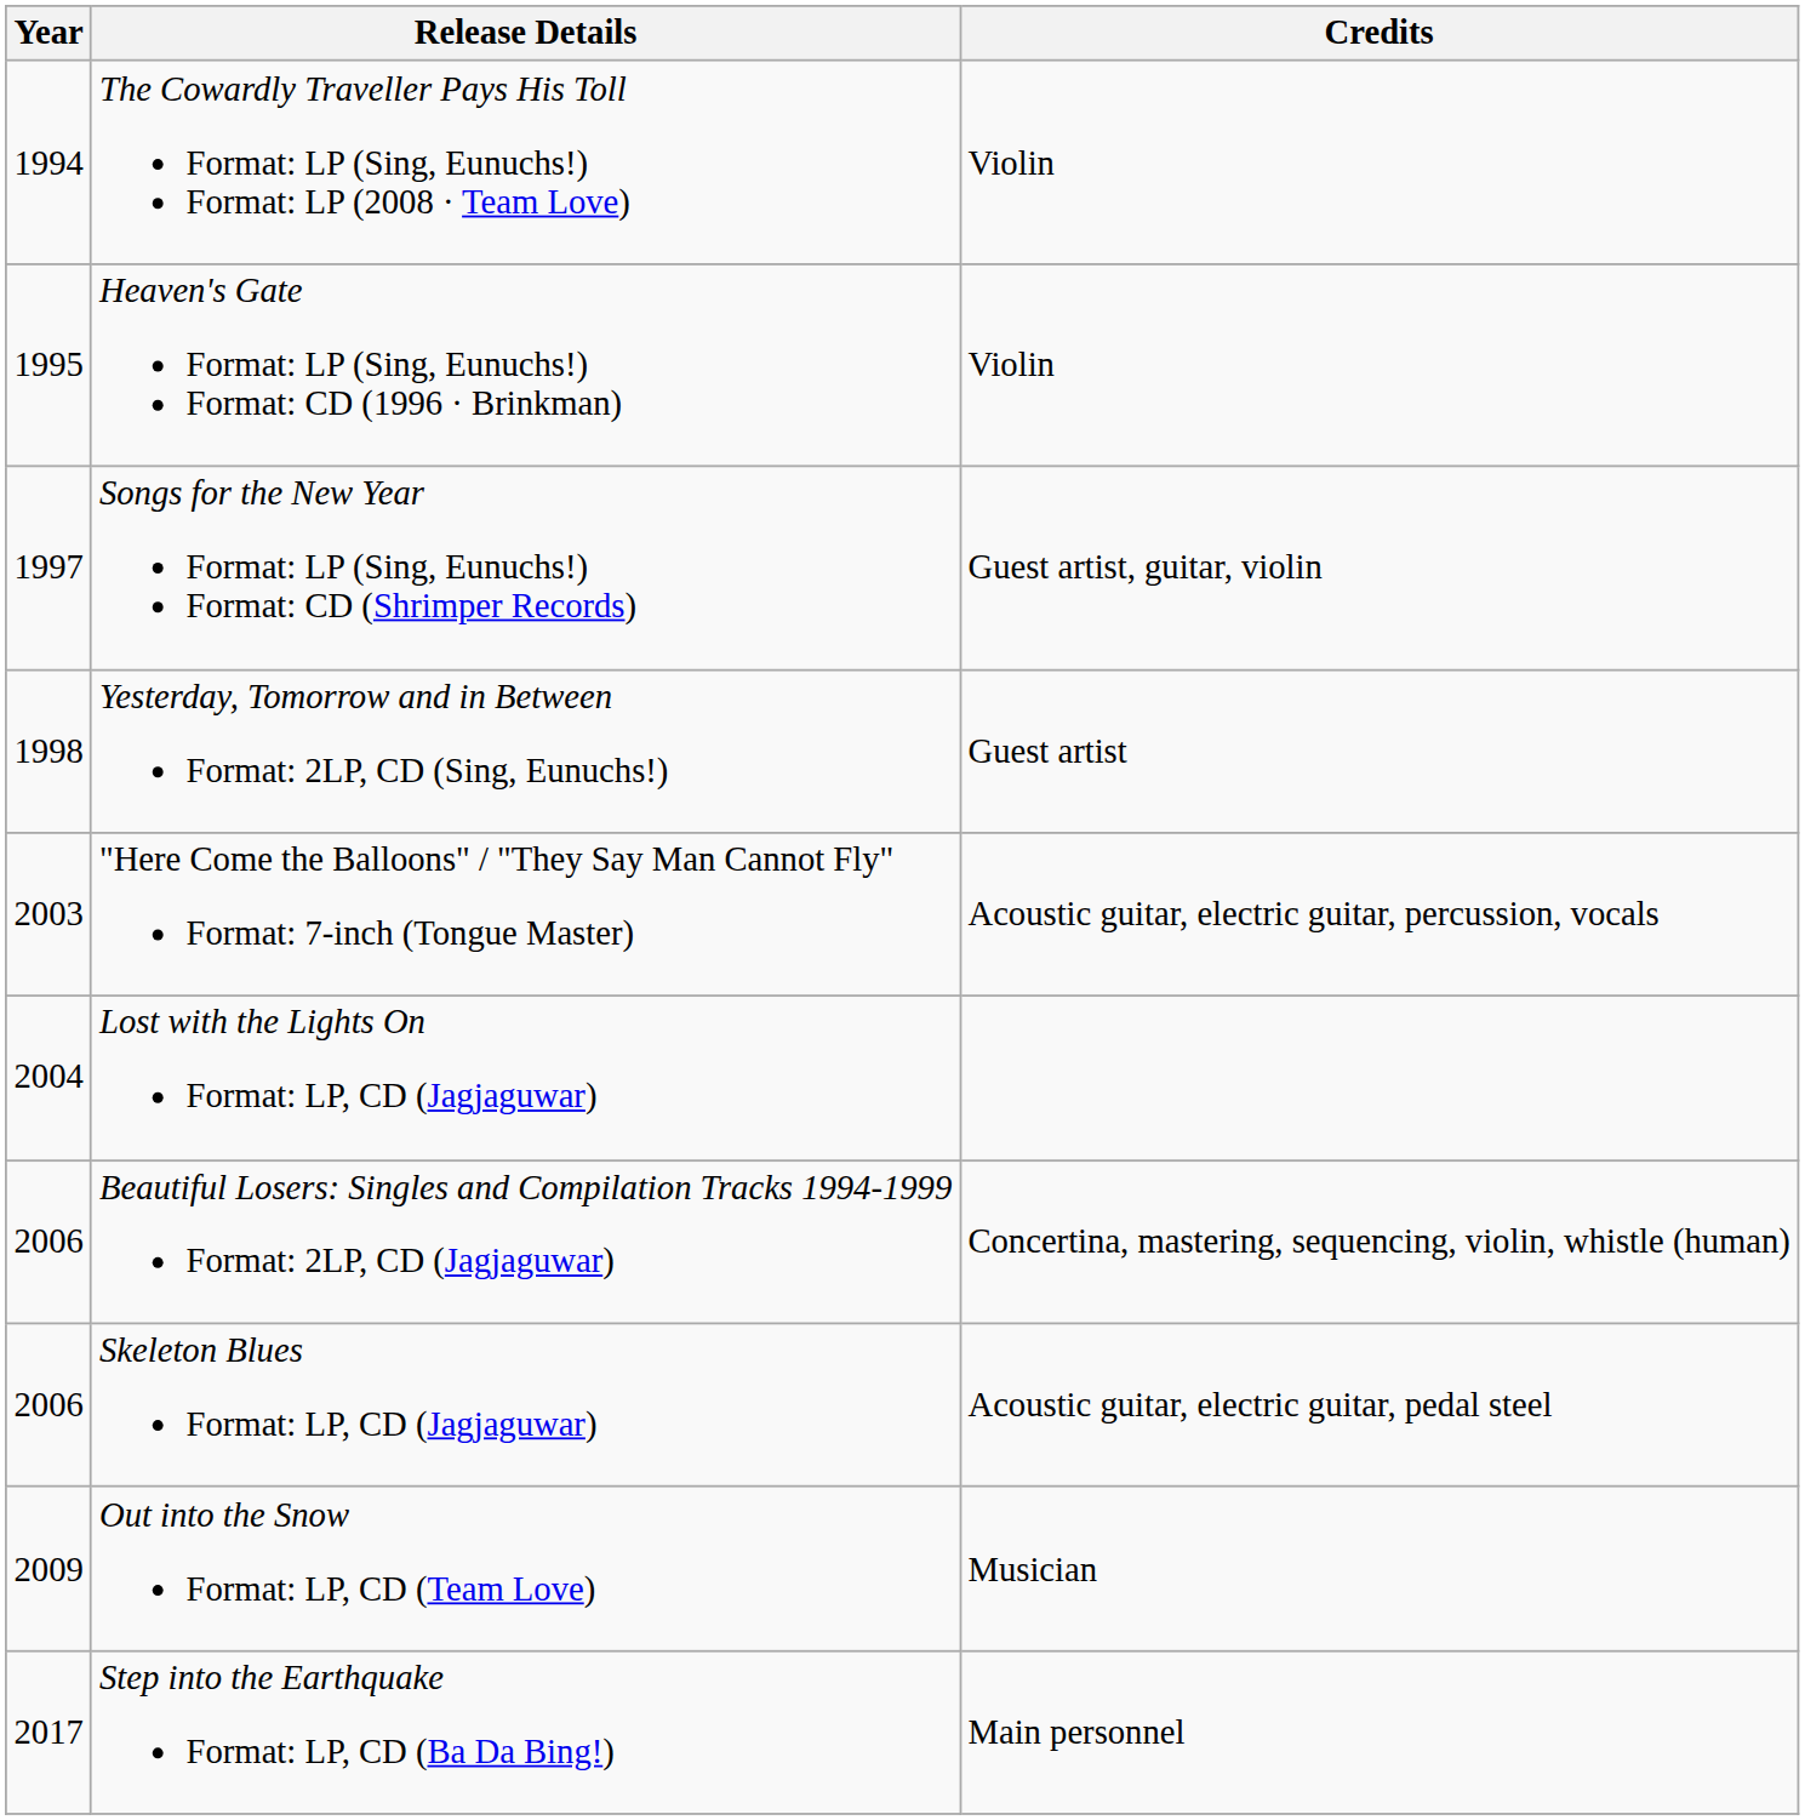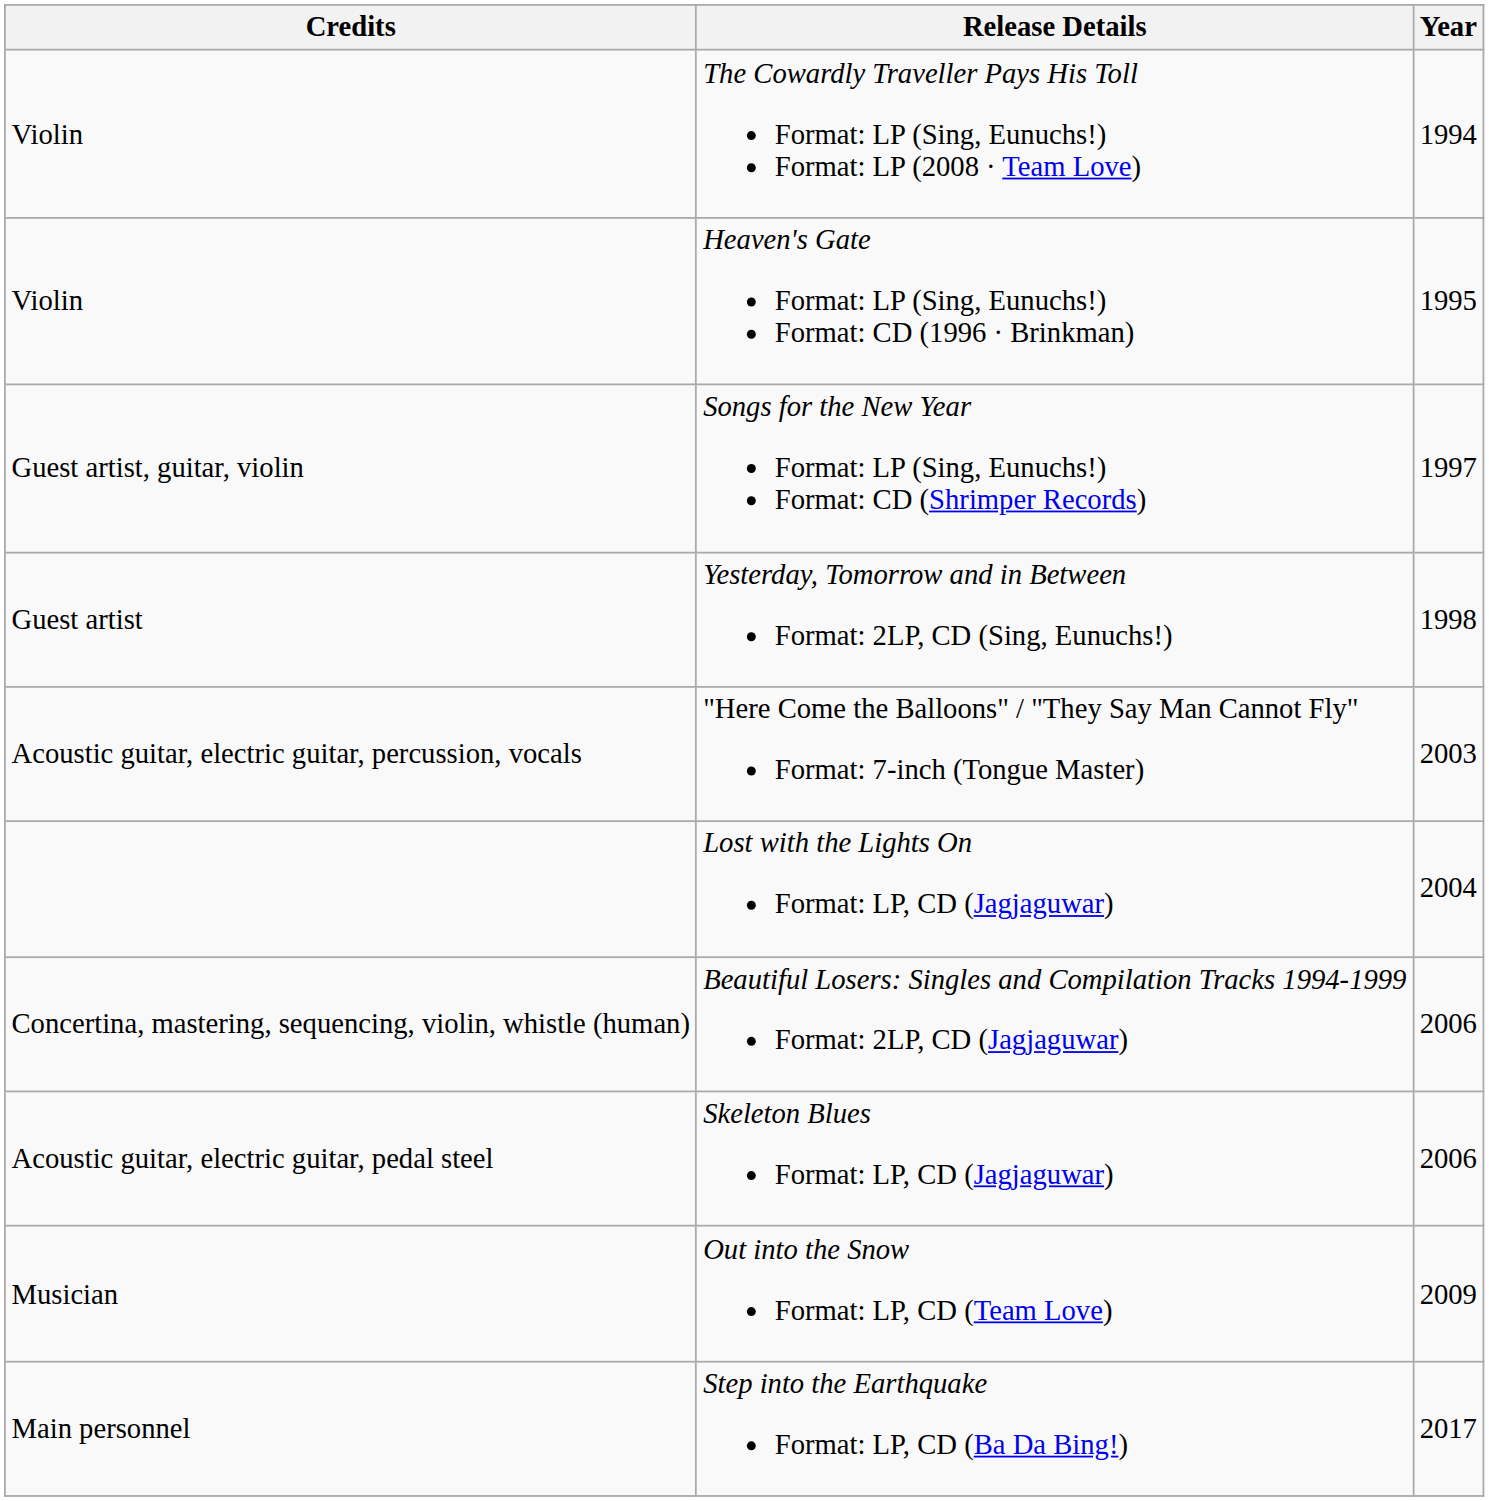 <table class="wikitable">
 <tr>
+<th>Credits</th>
+<th>Release Details</th>
 <th>Year</th>
-<th>Release Details</th>
-<th>Credits</th>
 </tr>
 <tr>
+<td>Violin</td>
+<td><em>The Cowardly Traveller Pays His Toll</em><br><ul><li>Format: LP (Sing, Eunuchs!)</li><li>Format: LP (2008 · <a href='#'>Team Love</a>)</li></ul></td>
 <td>1994</td>
-<td><em>The Cowardly Traveller Pays His Toll</em><br><ul><li>Format: LP (Sing, Eunuchs!)</li><li>Format: LP (2008 · <a href='#'>Team Love</a>)</li></ul></td>
-<td>Violin</td>
 </tr>
 <tr>
+<td>Violin</td>
+<td><em>Heaven's Gate</em><br><ul><li>Format: LP (Sing, Eunuchs!)</li><li>Format: CD (1996 · Brinkman)</li></ul></td>
 <td>1995</td>
-<td><em>Heaven's Gate</em><br><ul><li>Format: LP (Sing, Eunuchs!)</li><li>Format: CD (1996 · Brinkman)</li></ul></td>
-<td>Violin</td>
 </tr>
 <tr>
+<td>Guest artist, guitar, violin</td>
+<td><em>Songs for the New Year</em><br><ul><li>Format: LP (Sing, Eunuchs!)</li><li>Format: CD (<a href='#'>Shrimper Records</a>)</li></ul></td>
 <td>1997</td>
-<td><em>Songs for the New Year</em><br><ul><li>Format: LP (Sing, Eunuchs!)</li><li>Format: CD (<a href='#'>Shrimper Records</a>)</li></ul></td>
-<td>Guest artist, guitar, violin</td>
 </tr>
 <tr>
+<td>Guest artist</td>
+<td><em>Yesterday, Tomorrow and in Between</em><br><ul><li>Format: 2LP, CD (Sing, Eunuchs!)</li></ul></td>
 <td>1998</td>
-<td><em>Yesterday, Tomorrow and in Between</em><br><ul><li>Format: 2LP, CD (Sing, Eunuchs!)</li></ul></td>
-<td>Guest artist</td>
 </tr>
 <tr>
+<td>Acoustic guitar, electric guitar, percussion, vocals</td>
+<td>"Here Come the Balloons" / "They Say Man Cannot Fly"<br><ul><li>Format: 7-inch (Tongue Master)</li></ul></td>
 <td>2003</td>
-<td>"Here Come the Balloons" / "They Say Man Cannot Fly"<br><ul><li>Format: 7-inch (Tongue Master)</li></ul></td>
-<td>Acoustic guitar, electric guitar, percussion, vocals</td>
 </tr>
 <tr>
+<td></td>
+<td><em>Lost with the Lights On</em><br><ul><li>Format: LP, CD (<a href='#'>Jagjaguwar</a>)</li></ul></td>
 <td>2004</td>
-<td><em>Lost with the Lights On</em><br><ul><li>Format: LP, CD (<a href='#'>Jagjaguwar</a>)</li></ul></td>
-<td></td>
 </tr>
 <tr>
+<td>Concertina, mastering, sequencing, violin, whistle (human)</td>
+<td><em>Beautiful Losers: Singles and Compilation Tracks 1994-1999</em><br><ul><li>Format: 2LP, CD (<a href='#'>Jagjaguwar</a>)</li></ul></td>
 <td>2006</td>
-<td><em>Beautiful Losers: Singles and Compilation Tracks 1994-1999</em><br><ul><li>Format: 2LP, CD (<a href='#'>Jagjaguwar</a>)</li></ul></td>
-<td>Concertina, mastering, sequencing, violin, whistle (human)</td>
 </tr>
 <tr>
+<td>Acoustic guitar, electric guitar, pedal steel</td>
+<td><em>Skeleton Blues</em><br><ul><li>Format: LP, CD (<a href='#'>Jagjaguwar</a>)</li></ul></td>
 <td>2006</td>
-<td><em>Skeleton Blues</em><br><ul><li>Format: LP, CD (<a href='#'>Jagjaguwar</a>)</li></ul></td>
-<td>Acoustic guitar, electric guitar, pedal steel</td>
 </tr>
 <tr>
+<td>Musician</td>
+<td><em>Out into the Snow</em><br><ul><li>Format: LP, CD (<a href='#'>Team Love</a>)</li></ul></td>
 <td>2009</td>
-<td><em>Out into the Snow</em><br><ul><li>Format: LP, CD (<a href='#'>Team Love</a>)</li></ul></td>
-<td>Musician</td>
 </tr>
 <tr>
+<td>Main personnel</td>
+<td><em>Step into the Earthquake</em><br><ul><li>Format: LP, CD (<a href='#'>Ba Da Bing!</a>)</li></ul></td>
 <td>2017</td>
-<td><em>Step into the Earthquake</em><br><ul><li>Format: LP, CD (<a href='#'>Ba Da Bing!</a>)</li></ul></td>
-<td>Main personnel</td>
 </tr>
 </table>
